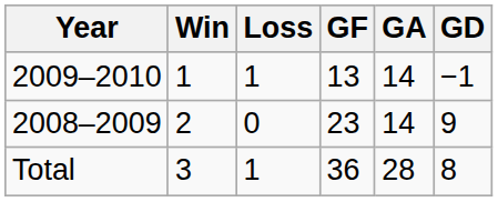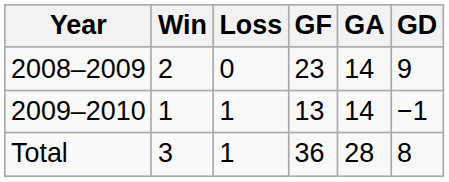 <table class="wikitable">
 <tr>
 <th>Year</th>
 <th>Win</th>
 <th>Loss</th>
 <th>GF</th>
 <th>GA</th>
 <th>GD</th>
 </tr>
 <tr>
+<td>2008–2009</td>
+<td>2</td>
+<td>0</td>
+<td>23</td>
+<td>14</td>
+<td>9</td>
+</tr>
+<tr>
 <td>2009–2010</td>
 <td>1</td>
 <td>1</td>
 <td>13</td>
 <td>14</td>
 <td>−1</td>
-</tr>
-<tr>
-<td>2008–2009</td>
-<td>2</td>
-<td>0</td>
-<td>23</td>
-<td>14</td>
-<td>9</td>
 </tr>
 <tr>
 <td>Total</td>
 <td>3</td>
 <td>1</td>
 <td>36</td>
 <td>28</td>
 <td>8</td>
 </tr>
 </table>
